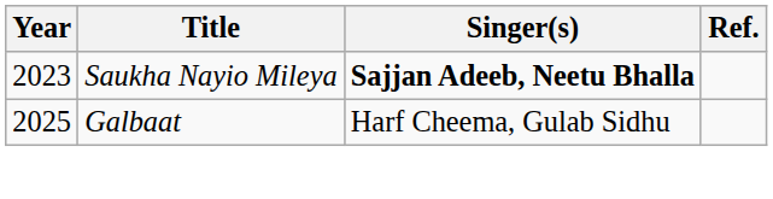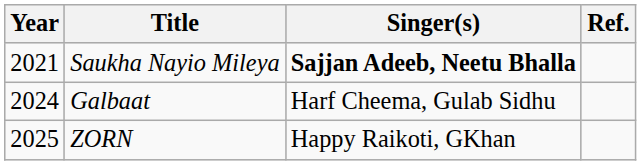 <table class="wikitable sortable">
 <tr>
 <th>Year</th>
 <th>Title</th>
 <th>Singer(s)</th>
 <th>Ref.</th>
 </tr>
 <tr>
-<td>2023</td>
+<td>2021</td>
 <td><em>Saukha Nayio Mileya</em></td>
 <td><strong>Sajjan Adeeb, Neetu Bhalla</strong></td>
 <td></td>
 </tr>
 <tr>
-<td>2025</td>
+<td>2024</td>
 <td><em>Galbaat</em></td>
 <td>Harf Cheema, Gulab Sidhu</td>
 <td></td>
 </tr>
+<tr>
+<td>2025</td>
+<td><em>ZORN</em></td>
+<td>Happy Raikoti, GKhan</td>
+<td></td>
+</tr>
 </table>
